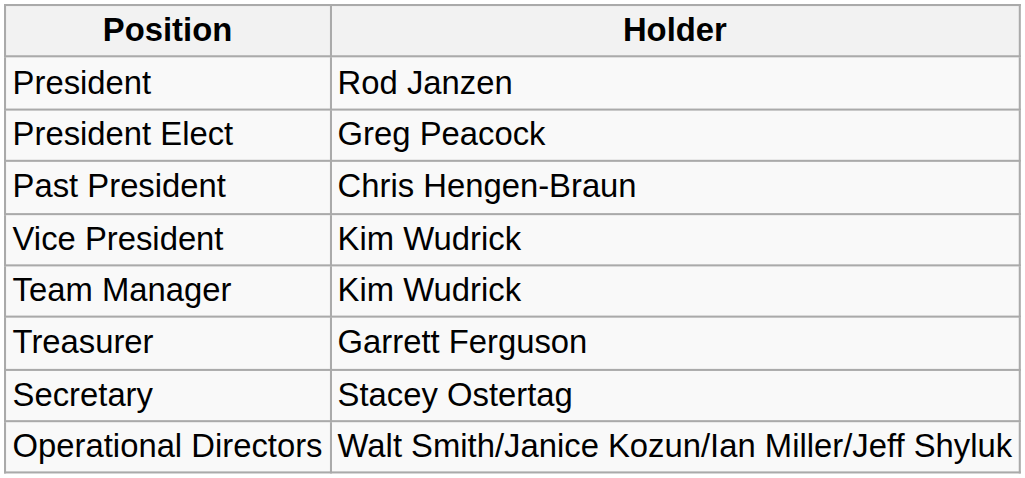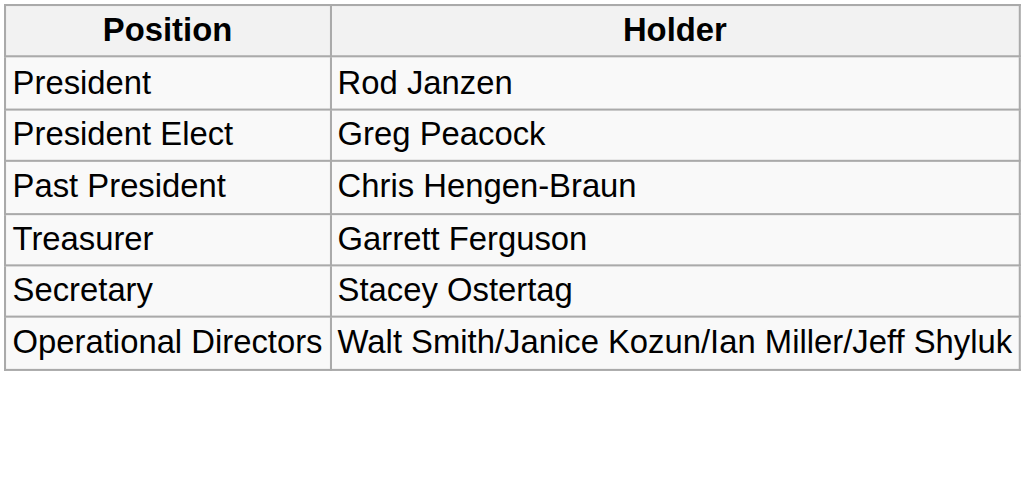 <table class="wikitable">
 <tr>
 <th>Position</th>
 <th>Holder</th>
 </tr>
 <tr>
 <td>President</td>
 <td>Rod Janzen</td>
 </tr>
 <tr>
 <td>President Elect</td>
 <td>Greg Peacock</td>
 </tr>
 <tr>
 <td>Past President</td>
 <td>Chris Hengen-Braun</td>
 </tr>
 <tr>
-<td>Vice President</td>
-<td>Kim Wudrick</td>
-</tr>
-<tr>
-<td>Team Manager</td>
-<td>Kim Wudrick</td>
-</tr>
-<tr>
 <td>Treasurer</td>
 <td>Garrett Ferguson</td>
 </tr>
 <tr>
 <td>Secretary</td>
 <td>Stacey Ostertag</td>
 </tr>
 <tr>
 <td>Operational Directors</td>
 <td>Walt Smith/Janice Kozun/Ian Miller/Jeff Shyluk</td>
 </tr>
 </table>
